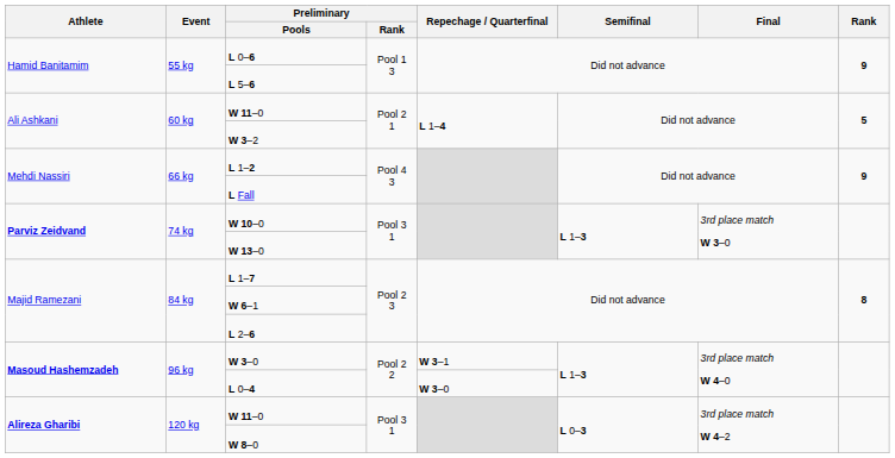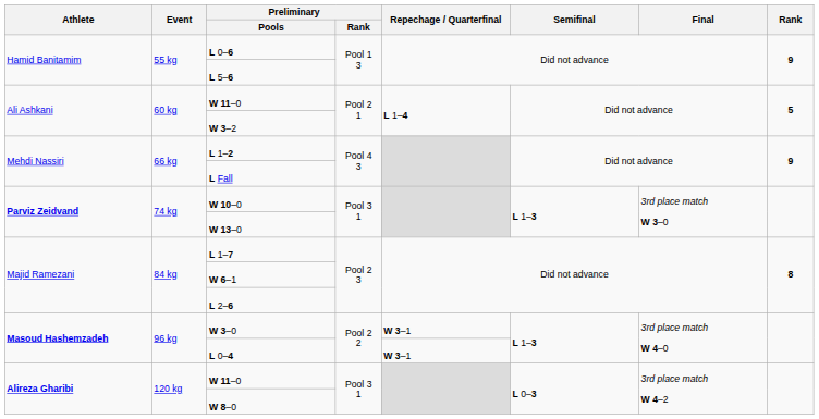 <table class="wikitable" width="98%" style="text-align:left; font-size:90%">
 <tr>
 <th rowspan="2" width="16%">Athlete</th>
 <th rowspan="2" width="6%">Event</th>
 <th colspan="2">Preliminary</th>
 <th rowspan="2" width="14%">Repechage / Quarterfinal</th>
 <th rowspan="2" width="14%">Semifinal</th>
 <th rowspan="2" width="14%">Final</th>
 <th rowspan="2" width="5%">Rank</th>
 </tr>
 <tr>
 <th width="14%">Pools</th>
 <th width="5%">Rank</th>
 </tr>
 <tr>
 <td rowspan="2"><a href='#'>Hamid Banitamim</a></td>
 <td rowspan="2"><a href='#'>55 kg</a></td>
 <td><br><strong>L</strong> 0–<strong>6</strong></td>
 <td rowspan="2" align=center>Pool 1<br>3</td>
 <td rowspan="2" colspan="3" align="center">Did not advance</td>
 <td rowspan="2" align="center"><strong>9</strong></td>
 </tr>
 <tr>
 <td><br><strong>L</strong> 5–<strong>6</strong></td>
 </tr>
 <tr>
 <td rowspan="2"><a href='#'>Ali Ashkani</a></td>
 <td rowspan="2"><a href='#'>60 kg</a></td>
 <td><br><strong>W</strong> <strong>11</strong>–0</td>
 <td rowspan="2" align=center>Pool 2<br>1 <strong></strong></td>
 <td rowspan="2"><br><strong>L</strong> 1–<strong>4</strong></td>
 <td rowspan="2" colspan="2" align="center">Did not advance</td>
 <td rowspan="2" align="center"><strong>5</strong></td>
 </tr>
 <tr>
 <td><br><strong>W</strong> <strong>3</strong>–2</td>
 </tr>
 <tr>
 <td rowspan="2"><a href='#'>Mehdi Nassiri</a></td>
 <td rowspan="2"><a href='#'>66 kg</a></td>
 <td><br><strong>L</strong> 1–<strong>2</strong></td>
 <td rowspan="2" align=center>Pool 4<br>3</td>
 <td rowspan="2" bgcolor=#DCDCDC></td>
 <td rowspan="2" colspan="2" align="center">Did not advance</td>
 <td rowspan="2" align="center"><strong>9</strong></td>
 </tr>
 <tr>
 <td><br><strong>L</strong> <a href='#'>Fall</a></td>
 </tr>
 <tr>
 <td rowspan="2"><strong><a href='#'>Parviz Zeidvand</a></strong></td>
 <td rowspan="2"><a href='#'>74 kg</a></td>
 <td><br><strong>W</strong> <strong>10</strong>–0</td>
 <td rowspan="2" align=center>Pool 3<br>1 <strong></strong></td>
 <td rowspan="2" bgcolor=#DCDCDC></td>
 <td rowspan="2"><br><strong>L</strong> 1–<strong>3</strong></td>
 <td rowspan="2"><em>3rd place match</em><br><br><strong>W</strong> <strong>3</strong>–0</td>
 <td rowspan="2" align="center"></td>
 </tr>
 <tr>
 <td><br><strong>W</strong> <strong>13</strong>–0</td>
 </tr>
 <tr>
 <td rowspan="3"><a href='#'>Majid Ramezani</a></td>
 <td rowspan="3"><a href='#'>84 kg</a></td>
 <td><br><strong>L</strong> 1–<strong>7</strong></td>
 <td rowspan="3" align=center>Pool 2<br>3</td>
 <td rowspan="3" colspan="3" align="center">Did not advance</td>
 <td rowspan="3" align="center"><strong>8</strong></td>
 </tr>
 <tr>
 <td><br><strong>W</strong> <strong>6</strong>–1</td>
 </tr>
 <tr>
 <td><br><strong>L</strong> 2–<strong>6</strong></td>
 </tr>
 <tr>
 <td rowspan="2"><strong><a href='#'>Masoud Hashemzadeh</a></strong></td>
 <td rowspan="2"><a href='#'>96 kg</a></td>
 <td><br><strong>W</strong> <strong>3</strong>–0</td>
 <td rowspan="2" align=center>Pool 2<br>2 <strong></strong></td>
 <td><br><strong>W</strong> <strong>3</strong>–1</td>
 <td rowspan="2"><br><strong>L</strong> 1–<strong>3</strong></td>
 <td rowspan="2"><em>3rd place match</em><br><br><strong>W</strong> <strong>4</strong>–0</td>
 <td rowspan="2" align="center"></td>
 </tr>
 <tr>
 <td><br><strong>L</strong> 0–<strong>4</strong></td>
-<td><br><strong>W</strong> <strong>3</strong>–0</td>
+<td><br><strong>W</strong> <strong>3</strong>–1</td>
 </tr>
 <tr>
 <td rowspan="2"><strong><a href='#'>Alireza Gharibi</a></strong></td>
 <td rowspan="2"><a href='#'>120 kg</a></td>
 <td><br><strong>W</strong> <strong>11</strong>–0</td>
 <td rowspan="2" align=center>Pool 3<br>1 <strong></strong></td>
 <td rowspan="2" bgcolor=#DCDCDC></td>
 <td rowspan="2"><br><strong>L</strong> 0–<strong>3</strong></td>
 <td rowspan="2"><em>3rd place match</em><br><br><strong>W</strong> <strong>4</strong>–2</td>
 <td rowspan="2" align="center"></td>
 </tr>
 <tr>
 <td><br><strong>W</strong> <strong>8</strong>–0</td>
 </tr>
 </table>
